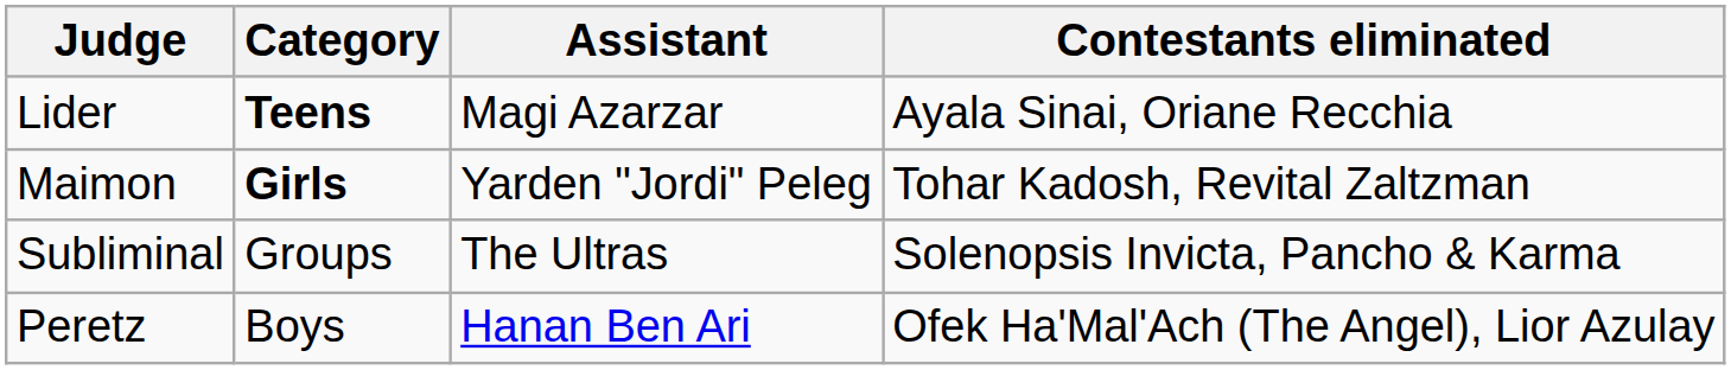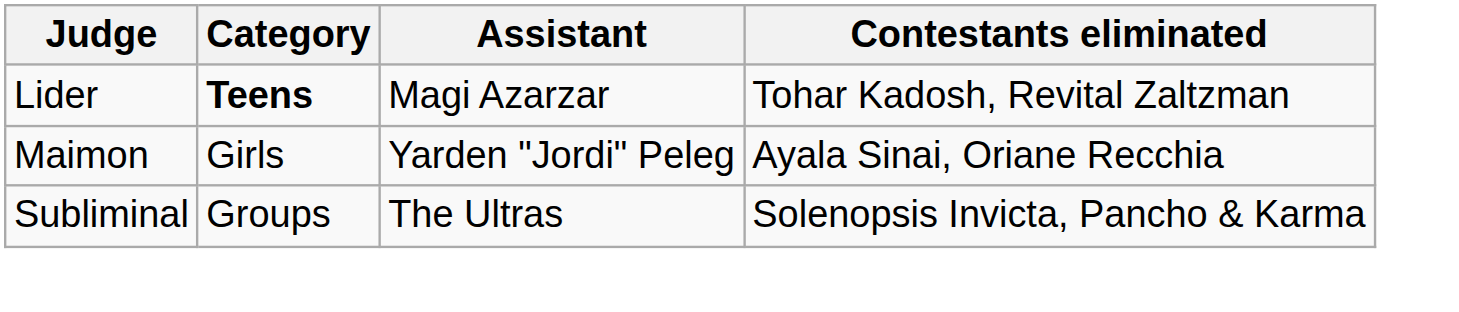 <table class="wikitable">
 <tr>
 <th>Judge</th>
 <th>Category</th>
 <th>Assistant</th>
 <th>Contestants eliminated</th>
 </tr>
 <tr>
 <td>Lider</td>
 <td><strong>Teens</strong></td>
 <td>Magi Azarzar</td>
-<td>Ayala Sinai, Oriane Recchia</td>
+<td>Tohar Kadosh, Revital Zaltzman</td>
 </tr>
 <tr>
 <td>Maimon</td>
-<td><strong>Girls</strong></td>
+<td>Girls</td>
 <td>Yarden "Jordi" Peleg</td>
-<td>Tohar Kadosh, Revital Zaltzman</td>
+<td>Ayala Sinai, Oriane Recchia</td>
 </tr>
 <tr>
 <td>Subliminal</td>
 <td>Groups</td>
 <td>The Ultras</td>
 <td>Solenopsis Invicta, Pancho & Karma</td>
 </tr>
-<tr>
-<td>Peretz</td>
-<td>Boys</td>
-<td><a href='#'>Hanan Ben Ari</a></td>
-<td>Ofek Ha'Mal'Ach (The Angel), Lior Azulay</td>
-</tr>
 </table>
